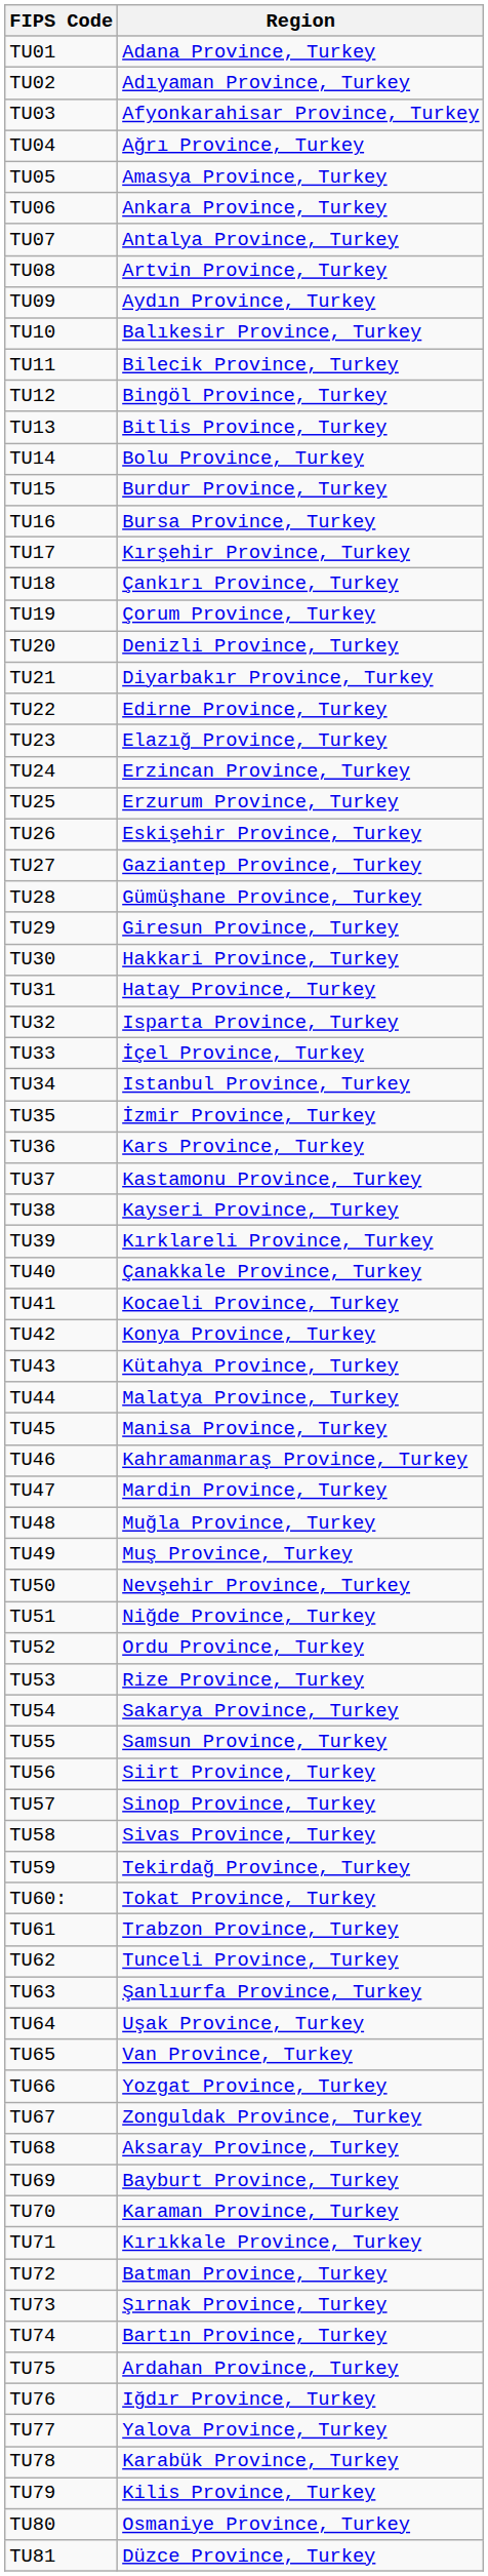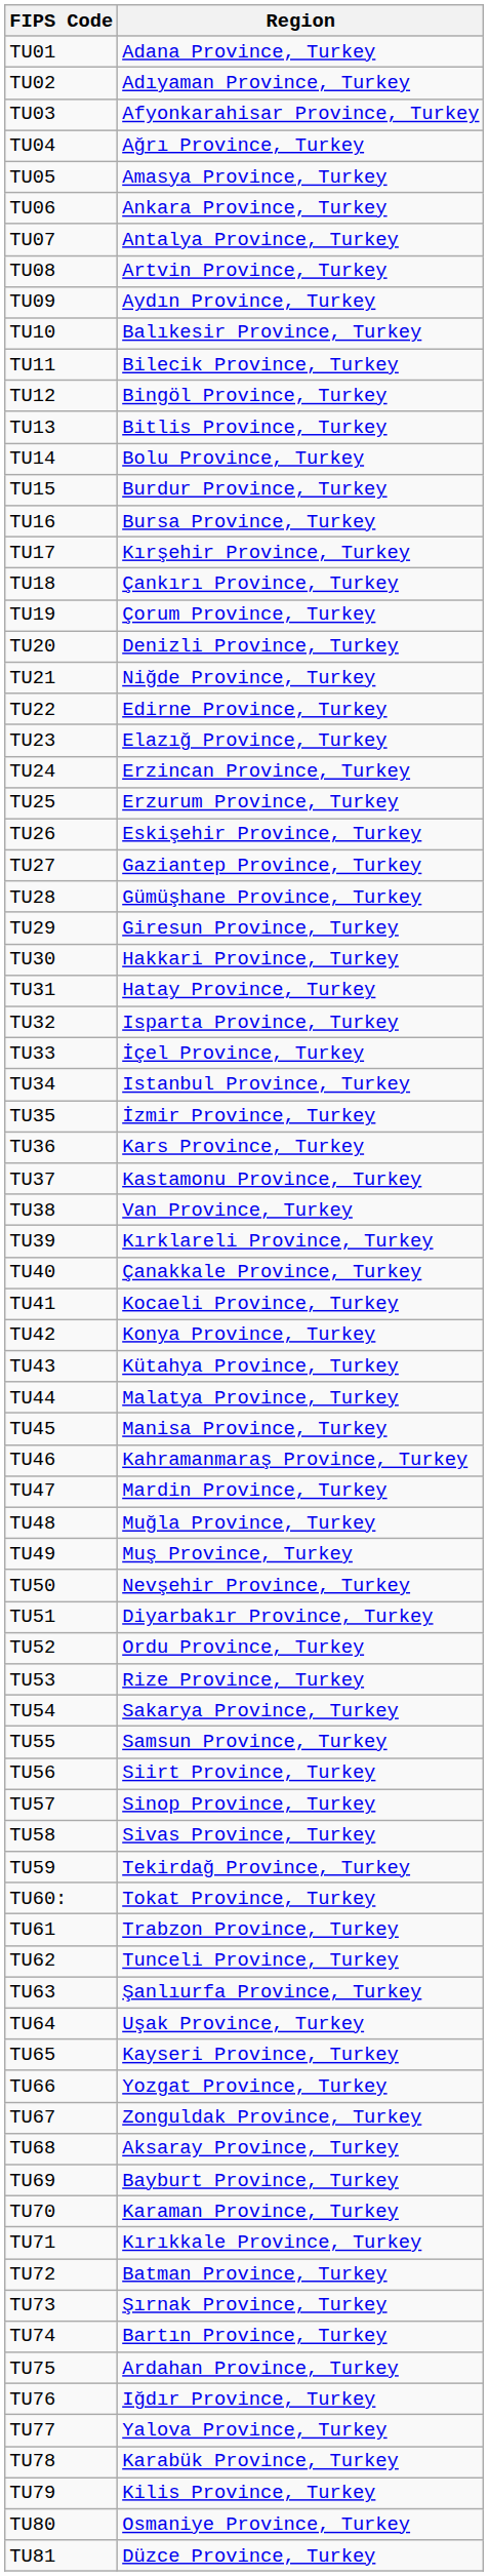 <table class="wikitable">
 <tr>
 <th>FIPS Code</th>
 <th>Region</th>
 </tr>
 <tr>
 <td>TU01</td>
 <td><a href='#'>Adana Province, Turkey</a></td>
 </tr>
 <tr>
 <td>TU02</td>
 <td><a href='#'>Adıyaman Province, Turkey</a></td>
 </tr>
 <tr>
 <td>TU03</td>
 <td><a href='#'>Afyonkarahisar Province, Turkey</a></td>
 </tr>
 <tr>
 <td>TU04</td>
 <td><a href='#'>Ağrı Province, Turkey</a></td>
 </tr>
 <tr>
 <td>TU05</td>
 <td><a href='#'>Amasya Province, Turkey</a></td>
 </tr>
 <tr>
 <td>TU06</td>
 <td><a href='#'>Ankara Province, Turkey</a></td>
 </tr>
 <tr>
 <td>TU07</td>
 <td><a href='#'>Antalya Province, Turkey</a></td>
 </tr>
 <tr>
 <td>TU08</td>
 <td><a href='#'>Artvin Province, Turkey</a></td>
 </tr>
 <tr>
 <td>TU09</td>
 <td><a href='#'>Aydın Province, Turkey</a></td>
 </tr>
 <tr>
 <td>TU10</td>
 <td><a href='#'>Balıkesir Province, Turkey</a></td>
 </tr>
 <tr>
 <td>TU11</td>
 <td><a href='#'>Bilecik Province, Turkey</a></td>
 </tr>
 <tr>
 <td>TU12</td>
 <td><a href='#'>Bingöl Province, Turkey</a></td>
 </tr>
 <tr>
 <td>TU13</td>
 <td><a href='#'>Bitlis Province, Turkey</a></td>
 </tr>
 <tr>
 <td>TU14</td>
 <td><a href='#'>Bolu Province, Turkey</a></td>
 </tr>
 <tr>
 <td>TU15</td>
 <td><a href='#'>Burdur Province, Turkey</a></td>
 </tr>
 <tr>
 <td>TU16</td>
 <td><a href='#'>Bursa Province, Turkey</a></td>
 </tr>
 <tr>
 <td>TU17</td>
 <td><a href='#'>Kırşehir Province, Turkey</a></td>
 </tr>
 <tr>
 <td>TU18</td>
 <td><a href='#'>Çankırı Province, Turkey</a></td>
 </tr>
 <tr>
 <td>TU19</td>
 <td><a href='#'>Çorum Province, Turkey</a></td>
 </tr>
 <tr>
 <td>TU20</td>
 <td><a href='#'>Denizli Province, Turkey</a></td>
 </tr>
 <tr>
 <td>TU21</td>
-<td><a href='#'>Diyarbakır Province, Turkey</a></td>
+<td><a href='#'>Niğde Province, Turkey</a></td>
 </tr>
 <tr>
 <td>TU22</td>
 <td><a href='#'>Edirne Province, Turkey</a></td>
 </tr>
 <tr>
 <td>TU23</td>
 <td><a href='#'>Elazığ Province, Turkey</a></td>
 </tr>
 <tr>
 <td>TU24</td>
 <td><a href='#'>Erzincan Province, Turkey</a></td>
 </tr>
 <tr>
 <td>TU25</td>
 <td><a href='#'>Erzurum Province, Turkey</a></td>
 </tr>
 <tr>
 <td>TU26</td>
 <td><a href='#'>Eskişehir Province, Turkey</a></td>
 </tr>
 <tr>
 <td>TU27</td>
 <td><a href='#'>Gaziantep Province, Turkey</a></td>
 </tr>
 <tr>
 <td>TU28</td>
 <td><a href='#'>Gümüşhane Province, Turkey</a></td>
 </tr>
 <tr>
 <td>TU29</td>
 <td><a href='#'>Giresun Province, Turkey</a></td>
 </tr>
 <tr>
 <td>TU30</td>
 <td><a href='#'>Hakkari Province, Turkey</a></td>
 </tr>
 <tr>
 <td>TU31</td>
 <td><a href='#'>Hatay Province, Turkey</a></td>
 </tr>
 <tr>
 <td>TU32</td>
 <td><a href='#'>Isparta Province, Turkey</a></td>
 </tr>
 <tr>
 <td>TU33</td>
 <td><a href='#'>İçel Province, Turkey</a></td>
 </tr>
 <tr>
 <td>TU34</td>
 <td><a href='#'>Istanbul Province, Turkey</a></td>
 </tr>
 <tr>
 <td>TU35</td>
 <td><a href='#'>İzmir Province, Turkey</a></td>
 </tr>
 <tr>
 <td>TU36</td>
 <td><a href='#'>Kars Province, Turkey</a></td>
 </tr>
 <tr>
 <td>TU37</td>
 <td><a href='#'>Kastamonu Province, Turkey</a></td>
 </tr>
 <tr>
 <td>TU38</td>
-<td><a href='#'>Kayseri Province, Turkey</a></td>
+<td><a href='#'>Van Province, Turkey</a></td>
 </tr>
 <tr>
 <td>TU39</td>
 <td><a href='#'>Kırklareli Province, Turkey</a></td>
 </tr>
 <tr>
 <td>TU40</td>
 <td><a href='#'>Çanakkale Province, Turkey</a></td>
 </tr>
 <tr>
 <td>TU41</td>
 <td><a href='#'>Kocaeli Province, Turkey</a></td>
 </tr>
 <tr>
 <td>TU42</td>
 <td><a href='#'>Konya Province, Turkey</a></td>
 </tr>
 <tr>
 <td>TU43</td>
 <td><a href='#'>Kütahya Province, Turkey</a></td>
 </tr>
 <tr>
 <td>TU44</td>
 <td><a href='#'>Malatya Province, Turkey</a></td>
 </tr>
 <tr>
 <td>TU45</td>
 <td><a href='#'>Manisa Province, Turkey</a></td>
 </tr>
 <tr>
 <td>TU46</td>
 <td><a href='#'>Kahramanmaraş Province, Turkey</a></td>
 </tr>
 <tr>
 <td>TU47</td>
 <td><a href='#'>Mardin Province, Turkey</a></td>
 </tr>
 <tr>
 <td>TU48</td>
 <td><a href='#'>Muğla Province, Turkey</a></td>
 </tr>
 <tr>
 <td>TU49</td>
 <td><a href='#'>Muş Province, Turkey</a></td>
 </tr>
 <tr>
 <td>TU50</td>
 <td><a href='#'>Nevşehir Province, Turkey</a></td>
 </tr>
 <tr>
 <td>TU51</td>
-<td><a href='#'>Niğde Province, Turkey</a></td>
+<td><a href='#'>Diyarbakır Province, Turkey</a></td>
 </tr>
 <tr>
 <td>TU52</td>
 <td><a href='#'>Ordu Province, Turkey</a></td>
 </tr>
 <tr>
 <td>TU53</td>
 <td><a href='#'>Rize Province, Turkey</a></td>
 </tr>
 <tr>
 <td>TU54</td>
 <td><a href='#'>Sakarya Province, Turkey</a></td>
 </tr>
 <tr>
 <td>TU55</td>
 <td><a href='#'>Samsun Province, Turkey</a></td>
 </tr>
 <tr>
 <td>TU56</td>
 <td><a href='#'>Siirt Province, Turkey</a></td>
 </tr>
 <tr>
 <td>TU57</td>
 <td><a href='#'>Sinop Province, Turkey</a></td>
 </tr>
 <tr>
 <td>TU58</td>
 <td><a href='#'>Sivas Province, Turkey</a></td>
 </tr>
 <tr>
 <td>TU59</td>
 <td><a href='#'>Tekirdağ Province, Turkey</a></td>
 </tr>
 <tr>
 <td>TU60:</td>
 <td><a href='#'>Tokat Province, Turkey</a></td>
 </tr>
 <tr>
 <td>TU61</td>
 <td><a href='#'>Trabzon Province, Turkey</a></td>
 </tr>
 <tr>
 <td>TU62</td>
 <td><a href='#'>Tunceli Province, Turkey</a></td>
 </tr>
 <tr>
 <td>TU63</td>
 <td><a href='#'>Şanlıurfa Province, Turkey</a></td>
 </tr>
 <tr>
 <td>TU64</td>
 <td><a href='#'>Uşak Province, Turkey</a></td>
 </tr>
 <tr>
 <td>TU65</td>
-<td><a href='#'>Van Province, Turkey</a></td>
+<td><a href='#'>Kayseri Province, Turkey</a></td>
 </tr>
 <tr>
 <td>TU66</td>
 <td><a href='#'>Yozgat Province, Turkey</a></td>
 </tr>
 <tr>
 <td>TU67</td>
 <td><a href='#'>Zonguldak Province, Turkey</a></td>
 </tr>
 <tr>
 <td>TU68</td>
 <td><a href='#'>Aksaray Province, Turkey</a></td>
 </tr>
 <tr>
 <td>TU69</td>
 <td><a href='#'>Bayburt Province, Turkey</a></td>
 </tr>
 <tr>
 <td>TU70</td>
 <td><a href='#'>Karaman Province, Turkey</a></td>
 </tr>
 <tr>
 <td>TU71</td>
 <td><a href='#'>Kırıkkale Province, Turkey</a></td>
 </tr>
 <tr>
 <td>TU72</td>
 <td><a href='#'>Batman Province, Turkey</a></td>
 </tr>
 <tr>
 <td>TU73</td>
 <td><a href='#'>Şırnak Province, Turkey</a></td>
 </tr>
 <tr>
 <td>TU74</td>
 <td><a href='#'>Bartın Province, Turkey</a></td>
 </tr>
 <tr>
 <td>TU75</td>
 <td><a href='#'>Ardahan Province, Turkey</a></td>
 </tr>
 <tr>
 <td>TU76</td>
 <td><a href='#'>Iğdır Province, Turkey</a></td>
 </tr>
 <tr>
 <td>TU77</td>
 <td><a href='#'>Yalova Province, Turkey</a></td>
 </tr>
 <tr>
 <td>TU78</td>
 <td><a href='#'>Karabük Province, Turkey</a></td>
 </tr>
 <tr>
 <td>TU79</td>
 <td><a href='#'>Kilis Province, Turkey</a></td>
 </tr>
 <tr>
 <td>TU80</td>
 <td><a href='#'>Osmaniye Province, Turkey</a></td>
 </tr>
 <tr>
 <td>TU81</td>
 <td><a href='#'>Düzce Province, Turkey</a></td>
 </tr>
 </table>
